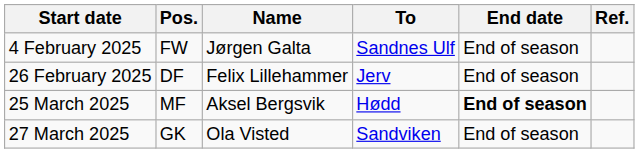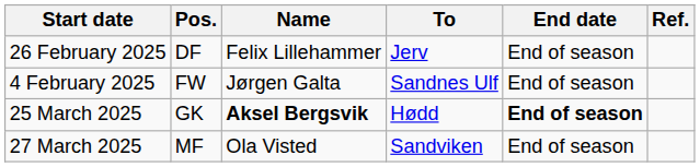 <table class="wikitable">
 <tr>
 <th>Start date</th>
 <th>Pos.</th>
 <th>Name</th>
 <th>To</th>
 <th>End date</th>
 <th>Ref.</th>
 </tr>
 <tr>
+<td>26 February 2025</td>
+<td>DF</td>
+<td> Felix Lillehammer</td>
+<td><a href='#'>Jerv</a></td>
+<td>End of season</td>
+<td></td>
+</tr>
+<tr>
 <td>4 February 2025</td>
 <td>FW</td>
 <td> Jørgen Galta</td>
 <td><a href='#'>Sandnes Ulf</a></td>
 <td>End of season</td>
 <td></td>
 </tr>
 <tr>
-<td>26 February 2025</td>
-<td>DF</td>
-<td> Felix Lillehammer</td>
-<td><a href='#'>Jerv</a></td>
-<td>End of season</td>
-<td></td>
-</tr>
-<tr>
 <td>25 March 2025</td>
-<td>MF</td>
-<td> Aksel Bergsvik</td>
+<td>GK</td>
+<td><strong> Aksel Bergsvik</strong></td>
 <td><a href='#'>Hødd</a></td>
 <td><strong>End of season</strong></td>
 <td></td>
 </tr>
 <tr>
 <td>27 March 2025</td>
-<td>GK</td>
+<td>MF</td>
 <td> Ola Visted</td>
 <td><a href='#'>Sandviken</a></td>
 <td>End of season</td>
 <td></td>
 </tr>
 </table>
